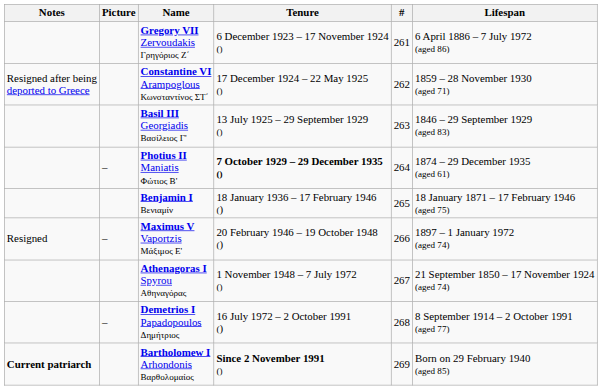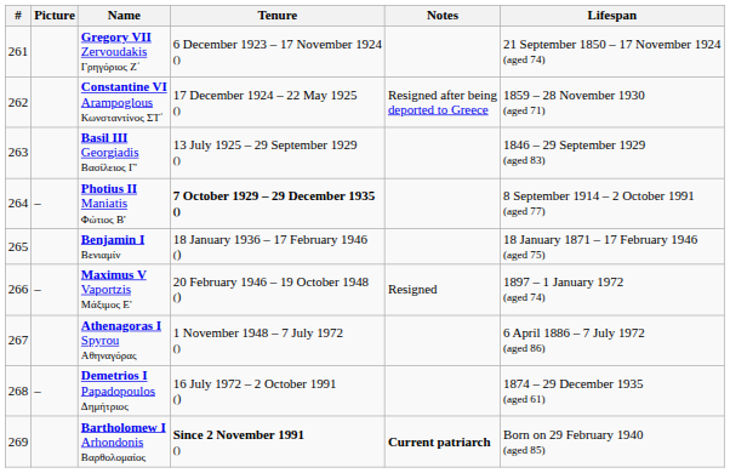 <table class="wikitable">
 <tr>
-<th>Notes</th>
+<th>#</th>
 <th>Picture</th>
 <th>Name</th>
 <th>Tenure</th>
-<th>#</th>
+<th>Notes</th>
 <th>Lifespan</th>
 </tr>
 <tr>
-<td></td>
+<td>261</td>
 <td></td>
 <td><a href='#'><strong>Gregory VII</strong><br>Zervoudakis</a><br><small>Γρηγόριος Ζ΄</small></td>
 <td>6 December 1923 – 17 November 1924<br><small>()</small></td>
-<td>261</td>
+<td></td>
+<td>21 September 1850 – 17 November 1924<br><small>(aged 74)</small></td>
+</tr>
+<tr>
+<td>262</td>
+<td></td>
+<td><a href='#'><strong>Constantine VI</strong><br>Arampoglous</a><br><small>Κωνσταντίνος ΣΤ΄</small></td>
+<td>17 December 1924 – 22 May 1925<br><small>()</small></td>
+<td>Resigned after being<br><a href='#'>deported to Greece</a></td>
+<td>1859 – 28 November 1930<br><small>(aged 71)</small></td>
+</tr>
+<tr>
+<td>263</td>
+<td></td>
+<td><a href='#'><strong>Basil III</strong><br>Georgiadis</a><br><small>Βασίλειος Γ'</small></td>
+<td>13 July 1925 – 29 September 1929<br><small>()</small></td>
+<td></td>
+<td>1846 – 29 September 1929<br><small>(aged 83)</small></td>
+</tr>
+<tr>
+<td>264</td>
+<td>–</td>
+<td><a href='#'><strong>Photius II</strong><br>Maniatis</a><br><small>Φώτιος Β'</small></td>
+<td><strong>7 October 1929 – 29 December 1935<br><small>()</small></strong></td>
+<td></td>
+<td>8 September 1914 – 2 October 1991<br><small>(aged 77)</small></td>
+</tr>
+<tr>
+<td>265</td>
+<td></td>
+<td><a href='#'><strong>Benjamin I</strong></a><br><small>Βενιαμίν</small></td>
+<td>18 January 1936 – 17 February 1946<br><small>(</small>)</td>
+<td></td>
+<td>18 January 1871 – 17 February 1946<br><small>(aged 75)</small></td>
+</tr>
+<tr>
+<td>266</td>
+<td>–</td>
+<td><a href='#'><strong>Maximus V</strong><br>Vaportzis</a><br><small>Μάξιμος Ε'</small></td>
+<td>20 February 1946 – 19 October 1948<br><small>(</small>)</td>
+<td>Resigned</td>
+<td>1897 – 1 January 1972<br><small>(aged 74)</small></td>
+</tr>
+<tr>
+<td>267</td>
+<td></td>
+<td><a href='#'><strong>Athenagoras I</strong><br>Spyrou</a><br><small>Αθηναγόρας</small></td>
+<td>1 November 1948 – 7 July 1972<br><small>()</small></td>
+<td></td>
 <td>6 April 1886 – 7 July 1972<br><small>(aged 86)</small></td>
 </tr>
 <tr>
-<td>Resigned after being<br><a href='#'>deported to Greece</a></td>
+<td>268</td>
+<td>–</td>
+<td><a href='#'><strong>Demetrios I</strong><br>Papadopoulos</a><br><small>Δημήτριος</small></td>
+<td>16 July 1972 – 2 October 1991<br><small>(</small>)</td>
 <td></td>
-<td><a href='#'><strong>Constantine VI</strong><br>Arampoglous</a><br><small>Κωνσταντίνος ΣΤ΄</small></td>
-<td>17 December 1924 – 22 May 1925<br><small>()</small></td>
-<td>262</td>
-<td>1859 – 28 November 1930<br><small>(aged 71)</small></td>
-</tr>
-<tr>
-<td></td>
-<td></td>
-<td><a href='#'><strong>Basil III</strong><br>Georgiadis</a><br><small>Βασίλειος Γ'</small></td>
-<td>13 July 1925 – 29 September 1929<br><small>()</small></td>
-<td>263</td>
-<td>1846 – 29 September 1929<br><small>(aged 83)</small></td>
-</tr>
-<tr>
-<td></td>
-<td>–</td>
-<td><a href='#'><strong>Photius II</strong><br>Maniatis</a><br><small>Φώτιος Β'</small></td>
-<td><strong>7 October 1929 – 29 December 1935<br><small>()</small></strong></td>
-<td>264</td>
 <td>1874 – 29 December 1935<br><small>(aged 61)</small></td>
 </tr>
 <tr>
-<td></td>
-<td></td>
-<td><a href='#'><strong>Benjamin I</strong></a><br><small>Βενιαμίν</small></td>
-<td>18 January 1936 – 17 February 1946<br><small>(</small>)</td>
-<td>265</td>
-<td>18 January 1871 – 17 February 1946<br><small>(aged 75)</small></td>
-</tr>
-<tr>
-<td>Resigned</td>
-<td>–</td>
-<td><a href='#'><strong>Maximus V</strong><br>Vaportzis</a><br><small>Μάξιμος Ε'</small></td>
-<td>20 February 1946 – 19 October 1948<br><small>(</small>)</td>
-<td>266</td>
-<td>1897 – 1 January 1972<br><small>(aged 74)</small></td>
-</tr>
-<tr>
-<td></td>
-<td></td>
-<td><a href='#'><strong>Athenagoras I</strong><br>Spyrou</a><br><small>Αθηναγόρας</small></td>
-<td>1 November 1948 – 7 July 1972<br><small>()</small></td>
-<td>267</td>
-<td>21 September 1850 – 17 November 1924<br><small>(aged 74)</small></td>
-</tr>
-<tr>
-<td></td>
-<td>–</td>
-<td><a href='#'><strong>Demetrios I</strong><br>Papadopoulos</a><br><small>Δημήτριος</small></td>
-<td>16 July 1972 – 2 October 1991<br><small>(</small>)</td>
-<td>268</td>
-<td>8 September 1914 – 2 October 1991<br><small>(aged 77)</small></td>
-</tr>
-<tr>
-<td><strong>Current patriarch</strong></td>
+<td>269</td>
 <td></td>
 <td><a href='#'><strong>Bartholomew I</strong><br>Arhondonis</a><br><small>Βαρθολομαίος</small></td>
 <td><strong>Since 2 November 1991</strong><br><small>(<strong></strong>)</small></td>
-<td>269</td>
+<td><strong>Current patriarch</strong></td>
 <td>Born on 29 February 1940<br><small>(aged 85)</small></td>
 </tr>
 </table>
